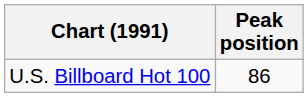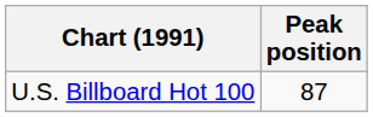 <table class="wikitable">
 <tr>
 <th>Chart (1991)</th>
 <th>Peak<br>position</th>
 </tr>
 <tr>
 <td>U.S. <a href='#'>Billboard Hot 100</a></td>
-<td align="center">86</td>
+<td align="center">87</td>
 </tr>
 </table>
